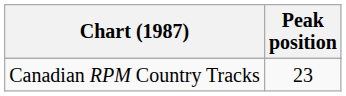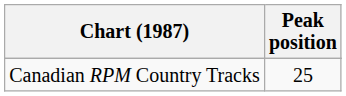 <table class="wikitable sortable">
 <tr>
 <th align="left">Chart (1987)</th>
 <th align="center">Peak<br>position</th>
 </tr>
 <tr>
 </tr>
 <tr>
 <td>Canadian <em>RPM</em> Country Tracks</td>
-<td align="center">23</td>
+<td align="center">25</td>
 </tr>
 </table>
